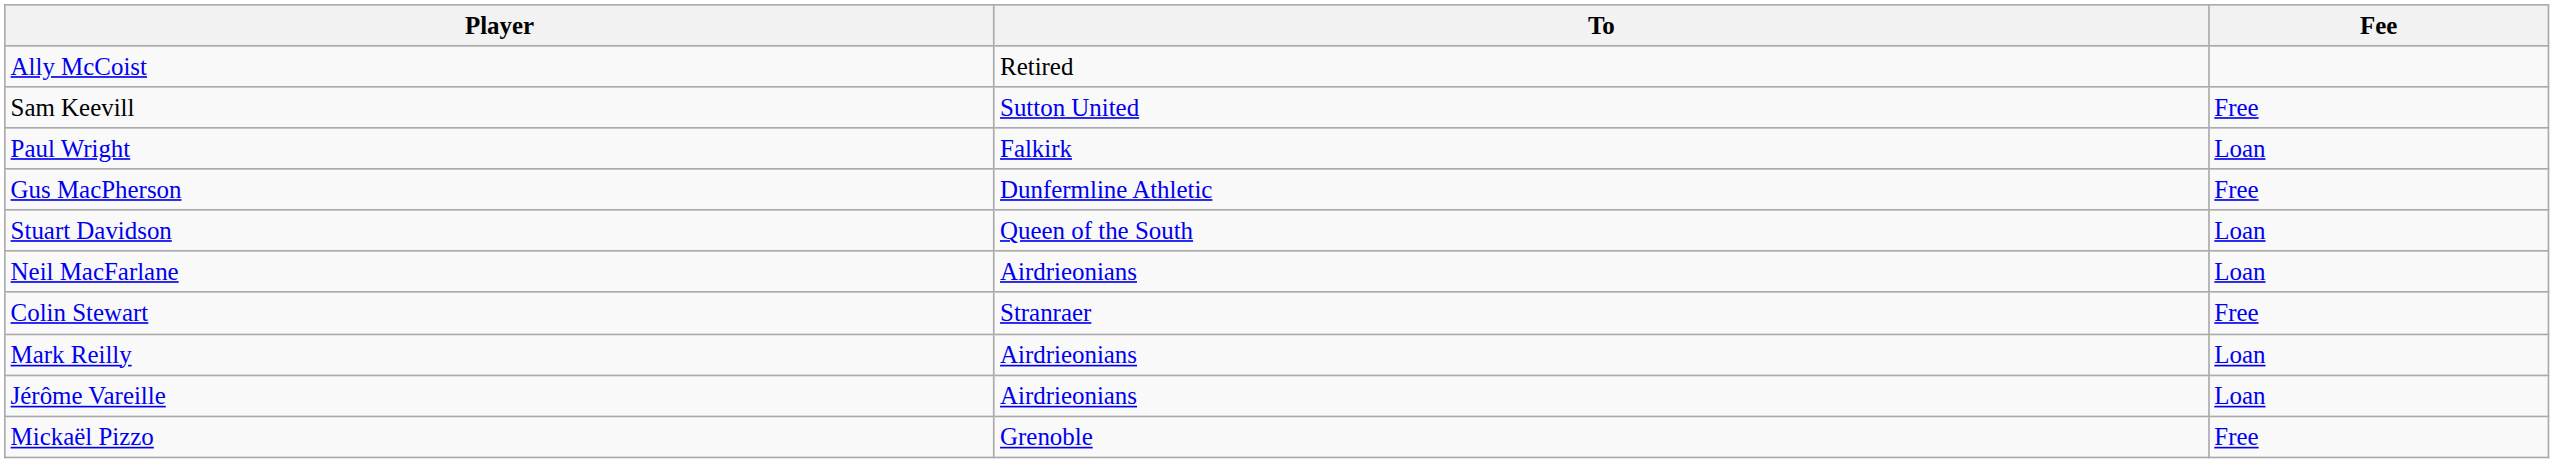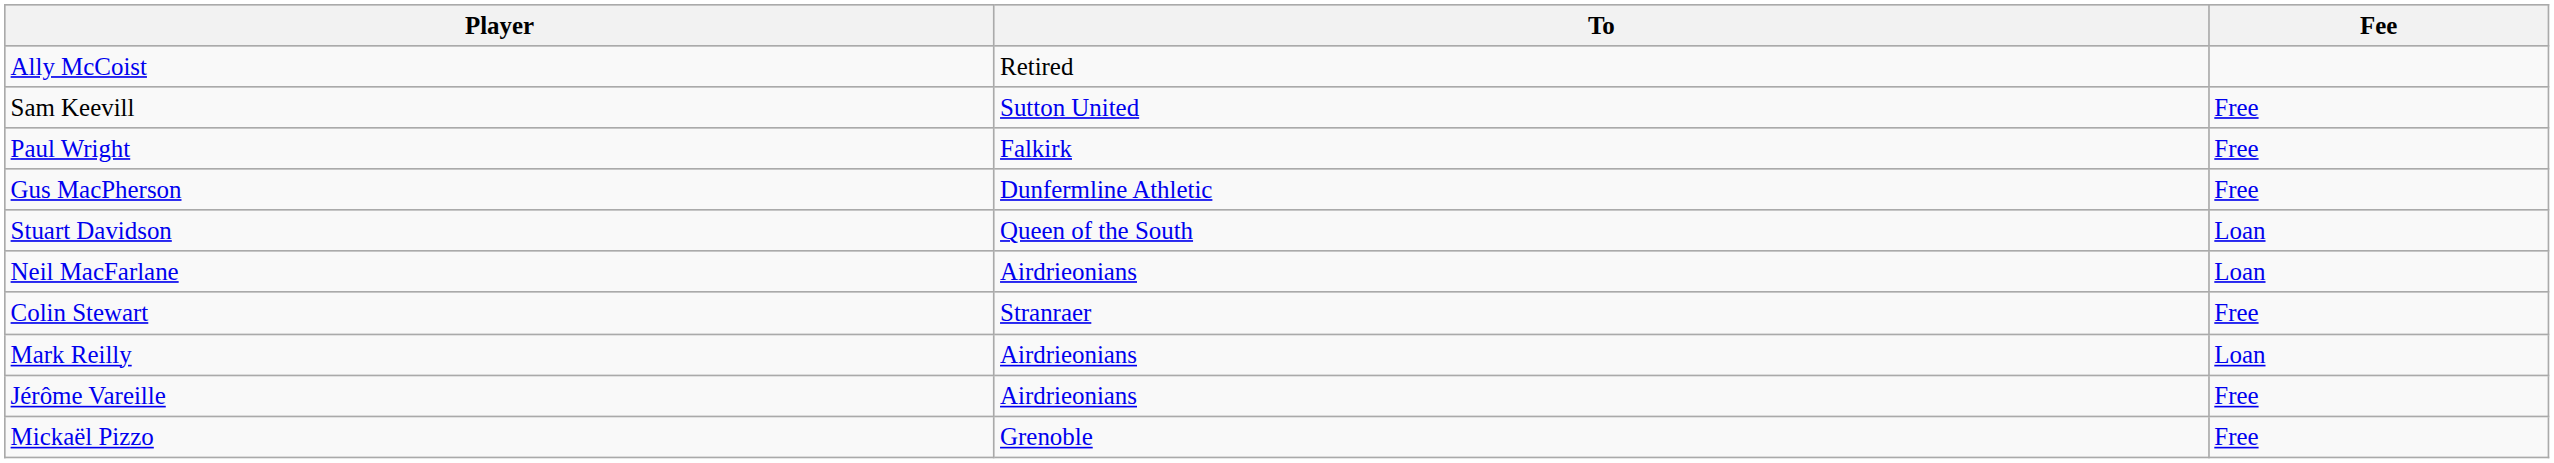 <table class="wikitable" style="text-align:center; font-size:95%;width:98%; text-align:left">
 <tr>
 <th>Player</th>
 <th>To</th>
 <th>Fee</th>
 </tr>
 <tr>
 <td> <a href='#'>Ally McCoist</a></td>
 <td>Retired</td>
 <td></td>
 </tr>
 <tr>
 <td> Sam Keevill</td>
 <td> <a href='#'>Sutton United</a></td>
 <td><a href='#'>Free</a></td>
 </tr>
 <tr>
 <td> <a href='#'>Paul Wright</a></td>
 <td> <a href='#'>Falkirk</a></td>
-<td><a href='#'>Loan</a></td>
+<td><a href='#'>Free</a></td>
 </tr>
 <tr>
 <td> <a href='#'>Gus MacPherson</a></td>
 <td> <a href='#'>Dunfermline Athletic</a></td>
 <td><a href='#'>Free</a></td>
 </tr>
 <tr>
 <td> <a href='#'>Stuart Davidson</a></td>
 <td> <a href='#'>Queen of the South</a></td>
 <td><a href='#'>Loan</a></td>
 </tr>
 <tr>
 <td> <a href='#'>Neil MacFarlane</a></td>
 <td> <a href='#'>Airdrieonians</a></td>
 <td><a href='#'>Loan</a></td>
 </tr>
 <tr>
 <td> <a href='#'>Colin Stewart</a></td>
 <td> <a href='#'>Stranraer</a></td>
 <td><a href='#'>Free</a></td>
 </tr>
 <tr>
 <td> <a href='#'>Mark Reilly</a></td>
 <td> <a href='#'>Airdrieonians</a></td>
 <td><a href='#'>Loan</a></td>
 </tr>
 <tr>
 <td> <a href='#'>Jérôme Vareille</a></td>
 <td> <a href='#'>Airdrieonians</a></td>
-<td><a href='#'>Loan</a></td>
+<td><a href='#'>Free</a></td>
 </tr>
 <tr>
 <td> <a href='#'>Mickaël Pizzo</a></td>
 <td> <a href='#'>Grenoble</a></td>
 <td><a href='#'>Free</a></td>
 </tr>
 </table>
